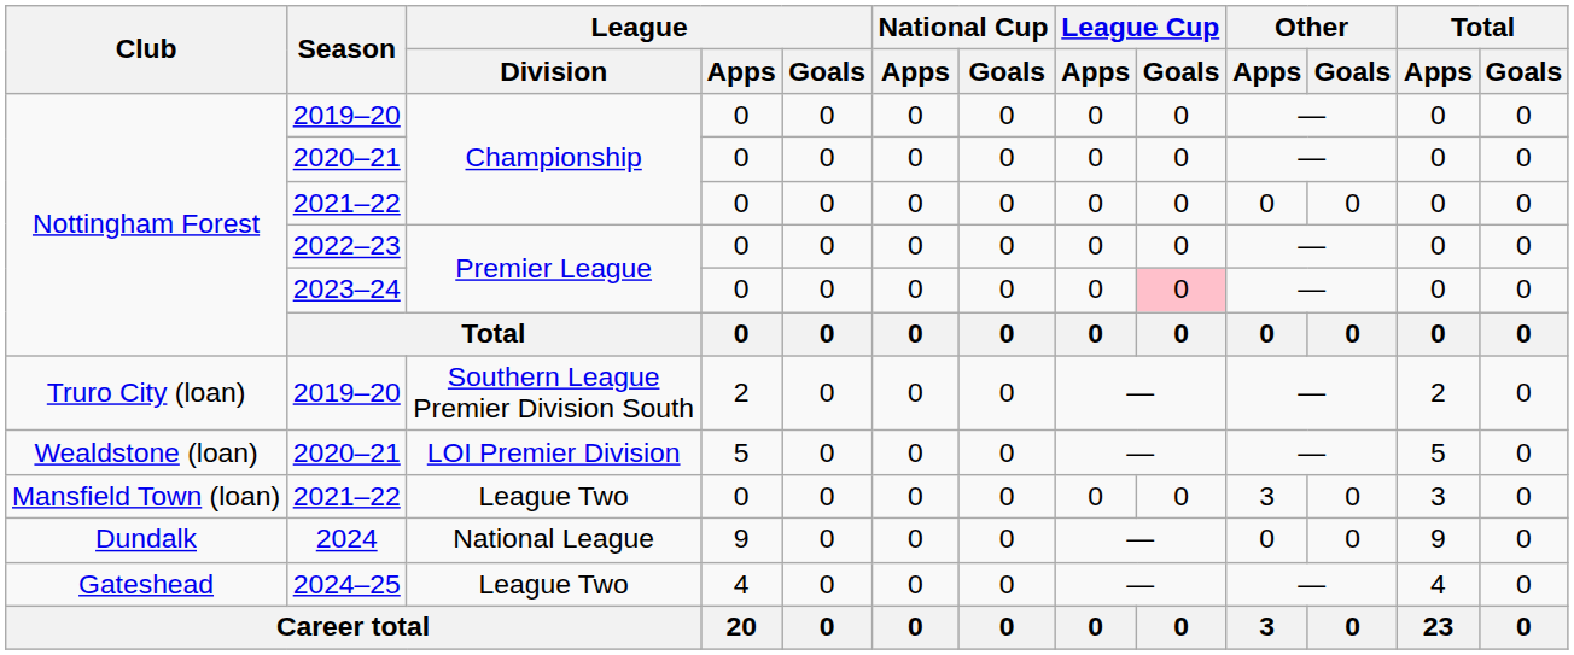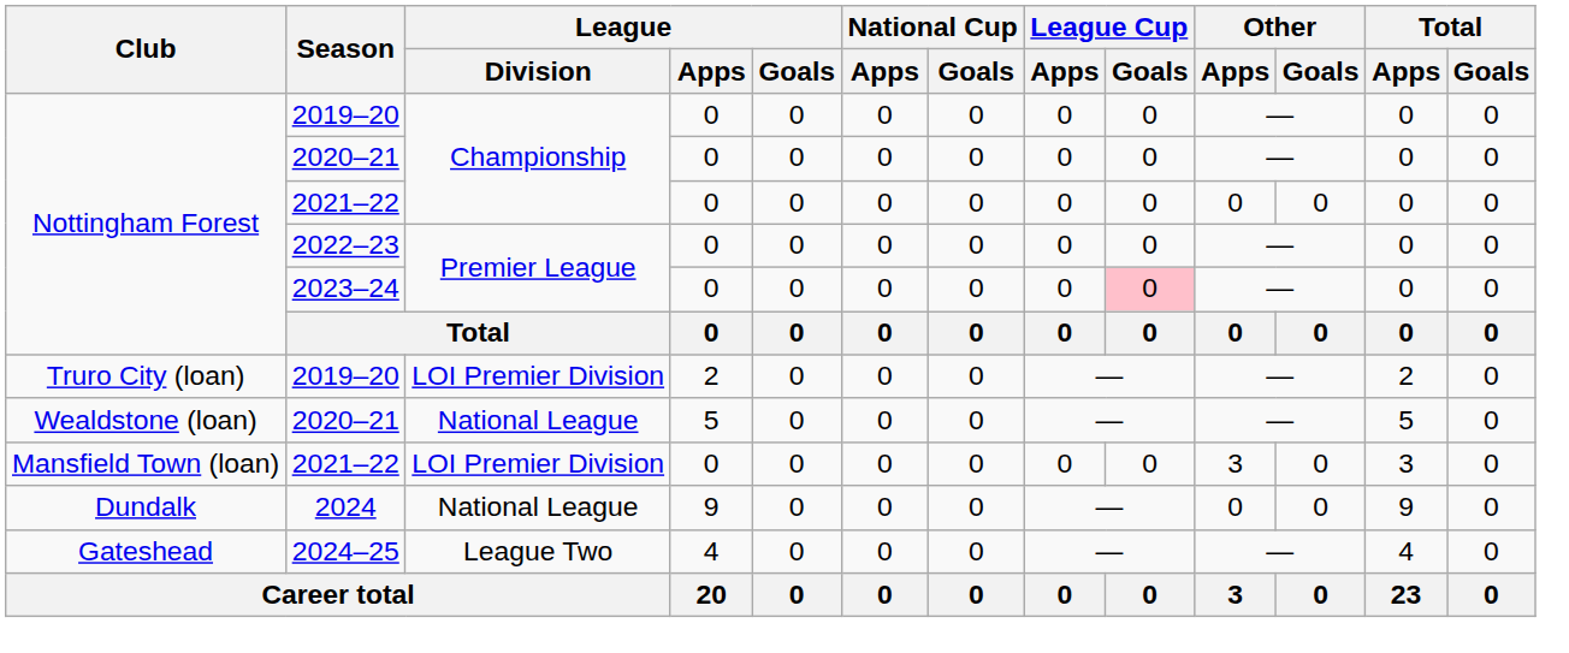 <table class="wikitable" style="text-align: center">
 <tr>
 <th rowspan="2">Club</th>
 <th rowspan="2">Season</th>
 <th colspan="3">League</th>
 <th colspan="2">National Cup</th>
 <th colspan="2"><a href='#'>League Cup</a></th>
 <th colspan="2">Other</th>
 <th colspan="2">Total</th>
 </tr>
 <tr>
 <th>Division</th>
 <th>Apps</th>
 <th>Goals</th>
 <th>Apps</th>
 <th>Goals</th>
 <th>Apps</th>
 <th>Goals</th>
 <th>Apps</th>
 <th>Goals</th>
 <th>Apps</th>
 <th>Goals</th>
 </tr>
 <tr>
 <td rowspan="6"><a href='#'>Nottingham Forest</a></td>
 <td><a href='#'>2019–20</a></td>
 <td rowspan="3"><a href='#'>Championship</a></td>
 <td>0</td>
 <td>0</td>
 <td>0</td>
 <td>0</td>
 <td>0</td>
 <td>0</td>
 <td colspan=2>—</td>
 <td>0</td>
 <td>0</td>
 </tr>
 <tr>
 <td><a href='#'>2020–21</a></td>
 <td>0</td>
 <td>0</td>
 <td>0</td>
 <td>0</td>
 <td>0</td>
 <td>0</td>
 <td colspan=2>—</td>
 <td>0</td>
 <td>0</td>
 </tr>
 <tr>
 <td><a href='#'>2021–22</a></td>
 <td>0</td>
 <td>0</td>
 <td>0</td>
 <td>0</td>
 <td>0</td>
 <td>0</td>
 <td>0</td>
 <td>0</td>
 <td>0</td>
 <td>0</td>
 </tr>
 <tr>
 <td><a href='#'>2022–23</a></td>
 <td rowspan="2"><a href='#'>Premier League</a></td>
 <td>0</td>
 <td>0</td>
 <td>0</td>
 <td>0</td>
 <td>0</td>
 <td>0</td>
 <td colspan=2>—</td>
 <td>0</td>
 <td>0</td>
 </tr>
 <tr>
 <td><a href='#'>2023–24</a></td>
 <td>0</td>
 <td>0</td>
 <td>0</td>
 <td>0</td>
 <td>0</td>
 <td style="background: pink;">0</td>
 <td colspan=2>—</td>
 <td>0</td>
 <td>0</td>
 </tr>
 <tr>
 <th colspan=2>Total</th>
 <th>0</th>
 <th>0</th>
 <th>0</th>
 <th>0</th>
 <th>0</th>
 <th>0</th>
 <th>0</th>
 <th>0</th>
 <th>0</th>
 <th>0</th>
 </tr>
 <tr>
 <td><a href='#'>Truro City</a> (loan)</td>
 <td><a href='#'>2019–20</a></td>
-<td><a href='#'>Southern League</a><br>Premier Division South</td>
+<td><a href='#'>LOI Premier Division</a></td>
 <td>2</td>
 <td>0</td>
 <td>0</td>
 <td>0</td>
 <td colspan=2>—</td>
 <td colspan=2>—</td>
 <td>2</td>
 <td>0</td>
 </tr>
 <tr>
 <td><a href='#'>Wealdstone</a> (loan)</td>
 <td><a href='#'>2020–21</a></td>
-<td><a href='#'>LOI Premier Division</a></td>
+<td><a href='#'>National League</a></td>
 <td>5</td>
 <td>0</td>
 <td>0</td>
 <td>0</td>
 <td colspan=2>—</td>
 <td colspan=2>—</td>
 <td>5</td>
 <td>0</td>
 </tr>
 <tr>
 <td><a href='#'>Mansfield Town</a> (loan)</td>
 <td><a href='#'>2021–22</a></td>
-<td>League Two</td>
+<td><a href='#'>LOI Premier Division</a></td>
 <td>0</td>
 <td>0</td>
 <td>0</td>
 <td>0</td>
 <td>0</td>
 <td>0</td>
 <td>3</td>
 <td>0</td>
 <td>3</td>
 <td>0</td>
 </tr>
 <tr>
 <td><a href='#'>Dundalk</a></td>
 <td><a href='#'>2024</a></td>
 <td>National League</td>
 <td>9</td>
 <td>0</td>
 <td>0</td>
 <td>0</td>
 <td colspan=2>—</td>
 <td>0</td>
 <td>0</td>
 <td>9</td>
 <td>0</td>
 </tr>
 <tr>
 <td><a href='#'>Gateshead</a></td>
 <td><a href='#'>2024–25</a></td>
 <td>League Two</td>
 <td>4</td>
 <td>0</td>
 <td>0</td>
 <td>0</td>
 <td colspan=2>—</td>
 <td colspan=2>—</td>
 <td>4</td>
 <td>0</td>
 </tr>
 <tr>
 <th colspan=3>Career total</th>
 <th>20</th>
 <th>0</th>
 <th>0</th>
 <th>0</th>
 <th>0</th>
 <th>0</th>
 <th>3</th>
 <th>0</th>
 <th>23</th>
 <th>0</th>
 </tr>
 </table>
